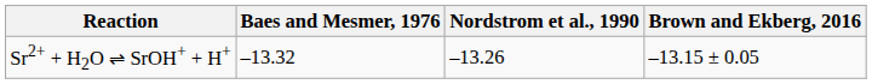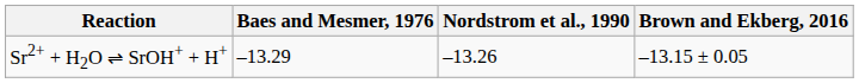 <table class="wikitable">
 <tr>
 <th>Reaction</th>
 <th>Baes and Mesmer, 1976</th>
 <th>Nordstrom et al., 1990</th>
 <th>Brown and Ekberg, 2016</th>
 </tr>
 <tr>
 <td>Sr<sup>2+</sup> + H<sub>2</sub>O ⇌ SrOH<sup>+</sup> + H<sup>+</sup></td>
-<td>–13.32</td>
+<td>–13.29</td>
 <td>–13.26</td>
 <td>–13.15 ± 0.05</td>
 </tr>
 </table>
